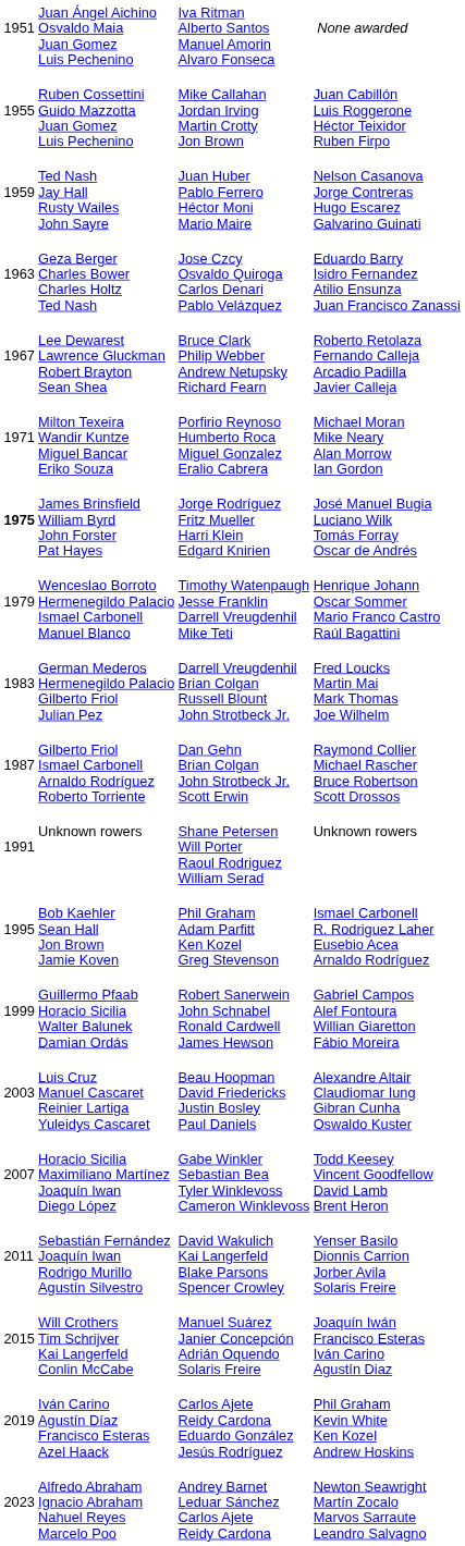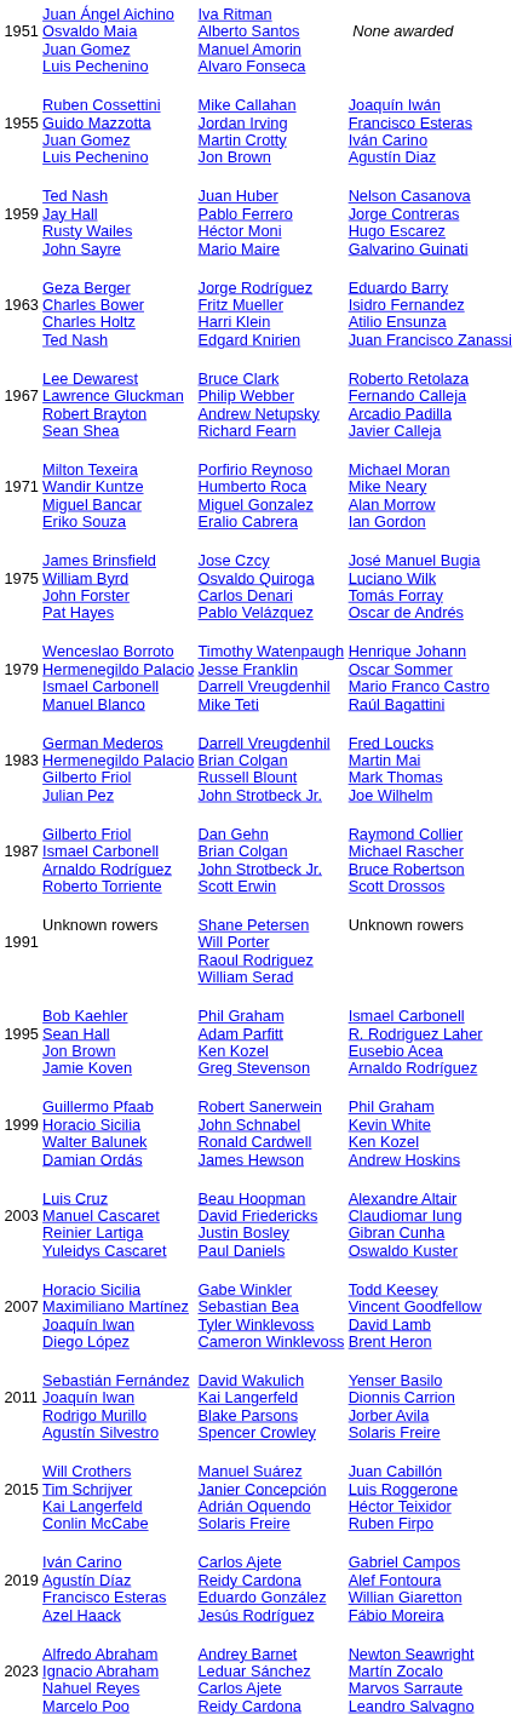 <table>
 <tr>
 <td>1951</td>
 <td><br><a href='#'>Juan Ángel Aichino</a><br><a href='#'>Osvaldo Maia</a><br><a href='#'>Juan Gomez</a><br><a href='#'>Luis Pechenino</a></td>
 <td><br><a href='#'>Iva Ritman</a><br><a href='#'>Alberto Santos</a><br><a href='#'>Manuel Amorin</a><br><a href='#'>Alvaro Fonseca</a></td>
 <td> <em>None awarded</em></td>
 </tr>
 <tr>
 <td>1955</td>
 <td><br><a href='#'>Ruben Cossettini</a><br><a href='#'>Guido Mazzotta</a><br><a href='#'>Juan Gomez</a><br><a href='#'>Luis Pechenino</a></td>
 <td><br><a href='#'>Mike Callahan</a><br><a href='#'>Jordan Irving</a><br><a href='#'>Martin Crotty</a><br><a href='#'>Jon Brown</a></td>
-<td><br><a href='#'>Juan Cabillón</a><br><a href='#'>Luis Roggerone</a><br><a href='#'>Héctor Teixidor</a><br><a href='#'>Ruben Firpo</a></td>
+<td><br><a href='#'>Joaquín Iwán</a><br><a href='#'>Francisco Esteras</a><br><a href='#'>Iván Carino</a><br><a href='#'>Agustín Diaz</a></td>
 </tr>
 <tr>
 <td>1959</td>
 <td><br><a href='#'>Ted Nash</a><br><a href='#'>Jay Hall</a><br><a href='#'>Rusty Wailes</a><br><a href='#'>John Sayre</a></td>
 <td><br><a href='#'>Juan Huber</a><br><a href='#'>Pablo Ferrero</a><br><a href='#'>Héctor Moni</a><br><a href='#'>Mario Maire</a></td>
 <td><br><a href='#'>Nelson Casanova</a><br><a href='#'>Jorge Contreras</a><br><a href='#'>Hugo Escarez</a><br><a href='#'>Galvarino Guinati</a></td>
 </tr>
 <tr>
 <td>1963</td>
 <td><br><a href='#'>Geza Berger</a><br><a href='#'>Charles Bower</a><br><a href='#'>Charles Holtz</a><br><a href='#'>Ted Nash</a></td>
-<td><br><a href='#'>Jose Czcy</a><br><a href='#'>Osvaldo Quiroga</a><br><a href='#'>Carlos Denari</a><br><a href='#'>Pablo Velázquez</a></td>
+<td><br><a href='#'>Jorge Rodríguez</a><br><a href='#'>Fritz Mueller</a><br><a href='#'>Harri Klein</a><br><a href='#'>Edgard Knirien</a></td>
 <td><br><a href='#'>Eduardo Barry</a><br><a href='#'>Isidro Fernandez</a><br><a href='#'>Atilio Ensunza</a><br><a href='#'>Juan Francisco Zanassi</a></td>
 </tr>
 <tr>
 <td>1967</td>
 <td><br><a href='#'>Lee Dewarest</a><br><a href='#'>Lawrence Gluckman</a><br><a href='#'>Robert Brayton</a><br><a href='#'>Sean Shea</a></td>
 <td><br><a href='#'>Bruce Clark</a><br><a href='#'>Philip Webber</a><br><a href='#'>Andrew Netupsky</a><br><a href='#'>Richard Fearn</a></td>
 <td><br><a href='#'>Roberto Retolaza</a><br><a href='#'>Fernando Calleja</a><br><a href='#'>Arcadio Padilla</a><br><a href='#'>Javier Calleja</a></td>
 </tr>
 <tr>
 <td>1971</td>
 <td><br><a href='#'>Milton Texeira</a><br><a href='#'>Wandir Kuntze</a><br><a href='#'>Miguel Bancar</a><br><a href='#'>Eriko Souza</a></td>
 <td><br><a href='#'>Porfirio Reynoso</a><br><a href='#'>Humberto Roca</a><br><a href='#'>Miguel Gonzalez</a><br><a href='#'>Eralio Cabrera</a></td>
 <td><br><a href='#'>Michael Moran</a><br><a href='#'>Mike Neary</a><br><a href='#'>Alan Morrow</a><br><a href='#'>Ian Gordon</a></td>
 </tr>
 <tr>
-<td><strong>1975</strong></td>
+<td>1975</td>
 <td><br><a href='#'>James Brinsfield</a><br><a href='#'>William Byrd</a><br><a href='#'>John Forster</a><br><a href='#'>Pat Hayes</a></td>
-<td><br><a href='#'>Jorge Rodríguez</a><br><a href='#'>Fritz Mueller</a><br><a href='#'>Harri Klein</a><br><a href='#'>Edgard Knirien</a></td>
+<td><br><a href='#'>Jose Czcy</a><br><a href='#'>Osvaldo Quiroga</a><br><a href='#'>Carlos Denari</a><br><a href='#'>Pablo Velázquez</a></td>
 <td><br><a href='#'>José Manuel Bugia</a><br><a href='#'>Luciano Wilk</a><br><a href='#'>Tomás Forray</a><br><a href='#'>Oscar de Andrés</a></td>
 </tr>
 <tr>
 <td>1979</td>
 <td><br><a href='#'>Wenceslao Borroto</a><br><a href='#'>Hermenegildo Palacio</a><br><a href='#'>Ismael Carbonell</a><br><a href='#'>Manuel Blanco</a></td>
 <td><br><a href='#'>Timothy Watenpaugh</a><br><a href='#'>Jesse Franklin</a><br><a href='#'>Darrell Vreugdenhil</a><br><a href='#'>Mike Teti</a></td>
 <td><br><a href='#'>Henrique Johann</a><br><a href='#'>Oscar Sommer</a><br><a href='#'>Mario Franco Castro</a><br><a href='#'>Raúl Bagattini</a></td>
 </tr>
 <tr>
 <td>1983</td>
 <td><br><a href='#'>German Mederos</a><br><a href='#'>Hermenegildo Palacio</a><br><a href='#'>Gilberto Friol</a><br><a href='#'>Julian Pez</a></td>
 <td><br><a href='#'>Darrell Vreugdenhil</a><br><a href='#'>Brian Colgan</a><br><a href='#'>Russell Blount</a><br><a href='#'>John Strotbeck Jr.</a></td>
 <td><br><a href='#'>Fred Loucks</a><br><a href='#'>Martin Mai</a><br><a href='#'>Mark Thomas</a><br><a href='#'>Joe Wilhelm</a></td>
 </tr>
 <tr>
 <td>1987</td>
 <td><br><a href='#'>Gilberto Friol</a><br><a href='#'>Ismael Carbonell</a><br><a href='#'>Arnaldo Rodríguez</a><br><a href='#'>Roberto Torriente</a></td>
 <td><br><a href='#'>Dan Gehn</a><br> <a href='#'>Brian Colgan</a><br> <a href='#'>John Strotbeck Jr.</a><br> <a href='#'>Scott Erwin</a></td>
 <td><br><a href='#'>Raymond Collier</a><br><a href='#'>Michael Rascher</a><br><a href='#'>Bruce Robertson</a><br><a href='#'>Scott Drossos</a></td>
 </tr>
 <tr>
 <td>1991</td>
 <td valign=top><br>Unknown rowers</td>
 <td><br><a href='#'>Shane Petersen</a><br><a href='#'>Will Porter</a><br><a href='#'>Raoul Rodriguez</a><br><a href='#'>William Serad</a></td>
 <td valign=top><br>Unknown rowers</td>
 </tr>
 <tr>
 <td>1995</td>
 <td><br><a href='#'>Bob Kaehler</a><br> <a href='#'>Sean Hall</a><br> <a href='#'>Jon Brown</a><br><a href='#'>Jamie Koven</a></td>
 <td><br><a href='#'>Phil Graham</a> <br><a href='#'>Adam Parfitt</a> <br><a href='#'>Ken Kozel</a><br><a href='#'>Greg Stevenson</a></td>
 <td><br><a href='#'>Ismael Carbonell</a><br><a href='#'>R. Rodriguez Laher</a><br><a href='#'>Eusebio Acea</a><br><a href='#'>Arnaldo Rodríguez</a></td>
 </tr>
 <tr>
 <td>1999</td>
 <td><br><a href='#'>Guillermo Pfaab</a><br><a href='#'>Horacio Sicilia</a><br><a href='#'>Walter Balunek</a><br><a href='#'>Damian Ordás</a></td>
 <td><br><a href='#'>Robert Sanerwein</a><br><a href='#'>John Schnabel</a><br><a href='#'>Ronald Cardwell</a><br><a href='#'>James Hewson</a></td>
-<td><br><a href='#'>Gabriel Campos</a><br><a href='#'>Alef Fontoura</a><br><a href='#'>Willian Giaretton</a><br><a href='#'>Fábio Moreira</a></td>
+<td><br><a href='#'>Phil Graham</a> <br><a href='#'>Kevin White</a> <br><a href='#'>Ken Kozel</a><br><a href='#'>Andrew Hoskins</a></td>
 </tr>
 <tr>
 <td>2003</td>
 <td><br><a href='#'>Luis Cruz</a><br><a href='#'>Manuel Cascaret</a><br><a href='#'>Reinier Lartiga</a><br><a href='#'>Yuleidys Cascaret</a></td>
 <td><br><a href='#'>Beau Hoopman</a><br><a href='#'>David Friedericks</a><br><a href='#'>Justin Bosley</a><br><a href='#'>Paul Daniels</a></td>
 <td><br><a href='#'>Alexandre Altair</a><br><a href='#'>Claudiomar Iung</a><br><a href='#'>Gibran Cunha</a><br><a href='#'>Oswaldo Kuster</a></td>
 </tr>
 <tr>
 <td>2007</td>
 <td><br><a href='#'>Horacio Sicilia</a><br><a href='#'>Maximiliano Martínez</a><br><a href='#'>Joaquín Iwan</a><br><a href='#'>Diego López</a></td>
 <td><br><a href='#'>Gabe Winkler</a><br><a href='#'>Sebastian Bea</a><br><a href='#'>Tyler Winklevoss</a><br><a href='#'>Cameron Winklevoss</a></td>
 <td><br><a href='#'>Todd Keesey</a><br><a href='#'>Vincent Goodfellow</a><br><a href='#'>David Lamb</a><br><a href='#'>Brent Heron</a></td>
 </tr>
 <tr>
 <td>2011<br></td>
 <td><br><a href='#'>Sebastián Fernández</a><br><a href='#'>Joaquín Iwan</a><br><a href='#'>Rodrigo Murillo</a><br><a href='#'>Agustín Silvestro</a></td>
 <td><br><a href='#'>David Wakulich</a><br> <a href='#'>Kai Langerfeld</a><br><a href='#'>Blake Parsons</a><br><a href='#'>Spencer Crowley</a></td>
 <td><br><a href='#'>Yenser Basilo</a><br> <a href='#'>Dionnis Carrion</a><br> <a href='#'>Jorber Avila</a><br> <a href='#'>Solaris Freire</a></td>
 </tr>
 <tr>
 <td>2015<br></td>
 <td><br><a href='#'>Will Crothers</a><br><a href='#'>Tim Schrijver</a><br><a href='#'>Kai Langerfeld</a><br><a href='#'>Conlin McCabe</a></td>
 <td><br><a href='#'>Manuel Suárez</a><br><a href='#'>Janier Concepción</a><br><a href='#'>Adrián Oquendo</a><br><a href='#'>Solaris Freire</a></td>
-<td><br><a href='#'>Joaquín Iwán</a><br><a href='#'>Francisco Esteras</a><br><a href='#'>Iván Carino</a><br><a href='#'>Agustín Diaz</a></td>
+<td><br><a href='#'>Juan Cabillón</a><br><a href='#'>Luis Roggerone</a><br><a href='#'>Héctor Teixidor</a><br><a href='#'>Ruben Firpo</a></td>
 </tr>
 <tr>
 <td>2019 <br></td>
 <td><br><a href='#'>Iván Carino</a><br><a href='#'>Agustín Díaz</a><br><a href='#'>Francisco Esteras</a><br><a href='#'>Azel Haack</a></td>
 <td><br><a href='#'>Carlos Ajete</a><br><a href='#'>Reidy Cardona</a><br><a href='#'>Eduardo González</a><br><a href='#'>Jesús Rodríguez</a></td>
-<td><br><a href='#'>Phil Graham</a> <br><a href='#'>Kevin White</a> <br><a href='#'>Ken Kozel</a><br><a href='#'>Andrew Hoskins</a></td>
+<td><br><a href='#'>Gabriel Campos</a><br><a href='#'>Alef Fontoura</a><br><a href='#'>Willian Giaretton</a><br><a href='#'>Fábio Moreira</a></td>
 </tr>
 <tr>
 <td>2023 <br></td>
 <td><br><a href='#'>Alfredo Abraham</a><br><a href='#'>Ignacio Abraham</a><br><a href='#'>Nahuel Reyes</a><br><a href='#'>Marcelo Poo</a></td>
 <td><br><a href='#'>Andrey Barnet</a><br><a href='#'>Leduar Sánchez</a><br><a href='#'>Carlos Ajete</a><br><a href='#'>Reidy Cardona</a></td>
 <td><br><a href='#'>Newton Seawright</a><br><a href='#'>Martín Zocalo</a><br><a href='#'>Marvos Sarraute</a><br><a href='#'>Leandro Salvagno</a></td>
 </tr>
 </table>
